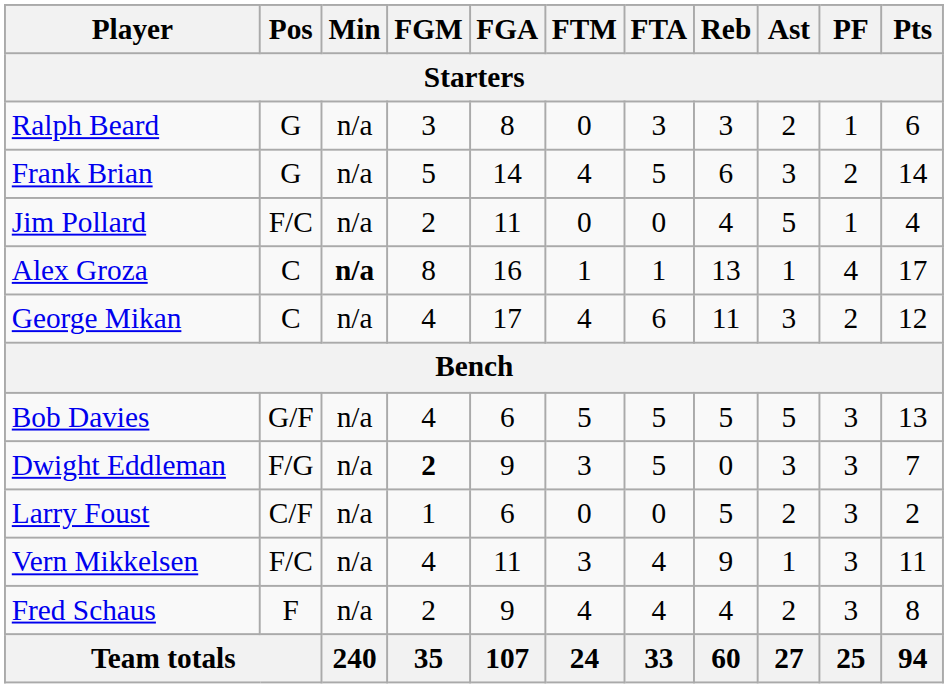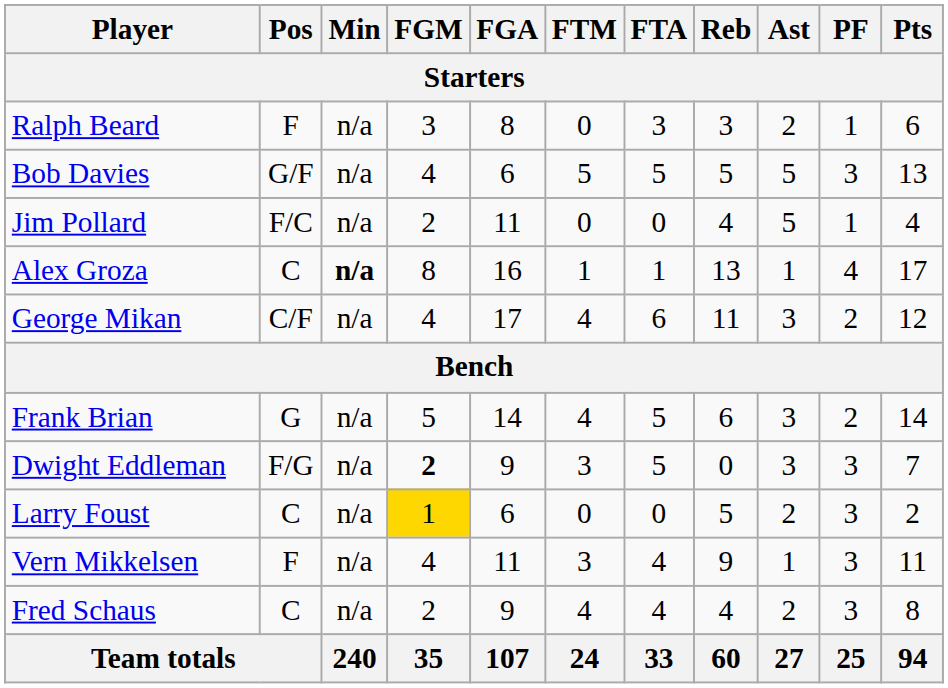 <table class="wikitable" style="text-align:center; font-size:95%">
 <tr>
 <th scope="col" width="125px">Player</th>
 <th scope="col" width="25px">Pos</th>
 <th scope="col" width="25px">Min</th>
 <th scope="col" width="25px">FGM</th>
 <th scope="col" width="25px">FGA</th>
 <th scope="col" width="25px">FTM</th>
 <th scope="col" width="25px">FTA</th>
 <th scope="col" width="25px">Reb</th>
 <th scope="col" width="25px">Ast</th>
 <th scope="col" width="25px">PF</th>
 <th scope="col" width="25px">Pts</th>
 </tr>
 <tr>
 <th scope="col" colspan="11">Starters</th>
 </tr>
 <tr>
 <td style="text-align:left"><a href='#'>Ralph Beard</a></td>
-<td>G</td>
+<td>F</td>
 <td>n/a</td>
 <td>3</td>
 <td>8</td>
 <td>0</td>
 <td>3</td>
 <td>3</td>
 <td>2</td>
 <td>1</td>
 <td>6</td>
 </tr>
 <tr>
-<td style="text-align:left"><a href='#'>Frank Brian</a></td>
-<td>G</td>
+<td style="text-align:left"><a href='#'>Bob Davies</a></td>
+<td>G/F</td>
 <td>n/a</td>
+<td>4</td>
+<td>6</td>
 <td>5</td>
-<td>14</td>
-<td>4</td>
 <td>5</td>
-<td>6</td>
+<td>5</td>
+<td>5</td>
 <td>3</td>
-<td>2</td>
-<td>14</td>
+<td>13</td>
 </tr>
 <tr>
 <td style="text-align:left"><a href='#'>Jim Pollard</a></td>
 <td>F/C</td>
 <td>n/a</td>
 <td>2</td>
 <td>11</td>
 <td>0</td>
 <td>0</td>
 <td>4</td>
 <td>5</td>
 <td>1</td>
 <td>4</td>
 </tr>
 <tr>
 <td style="text-align:left"><a href='#'>Alex Groza</a></td>
 <td>C</td>
 <td><strong>n/a</strong></td>
 <td>8</td>
 <td>16</td>
 <td>1</td>
 <td>1</td>
 <td>13</td>
 <td>1</td>
 <td>4</td>
 <td>17</td>
 </tr>
 <tr>
 <td style="text-align:left"><a href='#'>George Mikan</a></td>
-<td>C</td>
+<td>C/F</td>
 <td>n/a</td>
 <td>4</td>
 <td>17</td>
 <td>4</td>
 <td>6</td>
 <td>11</td>
 <td>3</td>
 <td>2</td>
 <td>12</td>
 </tr>
 <tr>
 <th scope="col" colspan="11">Bench</th>
 </tr>
 <tr>
-<td style="text-align:left"><a href='#'>Bob Davies</a></td>
-<td>G/F</td>
+<td style="text-align:left"><a href='#'>Frank Brian</a></td>
+<td>G</td>
 <td>n/a</td>
+<td>5</td>
+<td>14</td>
 <td>4</td>
+<td>5</td>
 <td>6</td>
-<td>5</td>
-<td>5</td>
-<td>5</td>
-<td>5</td>
 <td>3</td>
-<td>13</td>
+<td>2</td>
+<td>14</td>
 </tr>
 <tr>
 <td style="text-align:left"><a href='#'>Dwight Eddleman</a></td>
 <td>F/G</td>
 <td>n/a</td>
 <td><strong>2</strong></td>
 <td>9</td>
 <td>3</td>
 <td>5</td>
 <td>0</td>
 <td>3</td>
 <td>3</td>
 <td>7</td>
 </tr>
 <tr>
 <td style="text-align:left"><a href='#'>Larry Foust</a></td>
-<td>C/F</td>
+<td>C</td>
 <td>n/a</td>
-<td>1</td>
+<td style="background: gold;">1</td>
 <td>6</td>
 <td>0</td>
 <td>0</td>
 <td>5</td>
 <td>2</td>
 <td>3</td>
 <td>2</td>
 </tr>
 <tr>
 <td style="text-align:left"><a href='#'>Vern Mikkelsen</a></td>
-<td>F/C</td>
+<td>F</td>
 <td>n/a</td>
 <td>4</td>
 <td>11</td>
 <td>3</td>
 <td>4</td>
 <td>9</td>
 <td>1</td>
 <td>3</td>
 <td>11</td>
 </tr>
 <tr>
 <td style="text-align:left"><a href='#'>Fred Schaus</a></td>
-<td>F</td>
+<td>C</td>
 <td>n/a</td>
 <td>2</td>
 <td>9</td>
 <td>4</td>
 <td>4</td>
 <td>4</td>
 <td>2</td>
 <td>3</td>
 <td>8</td>
 </tr>
 <tr>
 <th scope="row" colspan="2">Team totals</th>
 <th>240</th>
 <th>35</th>
 <th>107</th>
 <th>24</th>
 <th>33</th>
 <th>60</th>
 <th>27</th>
 <th>25</th>
 <th>94</th>
 </tr>
 </table>
